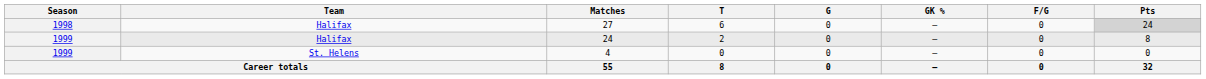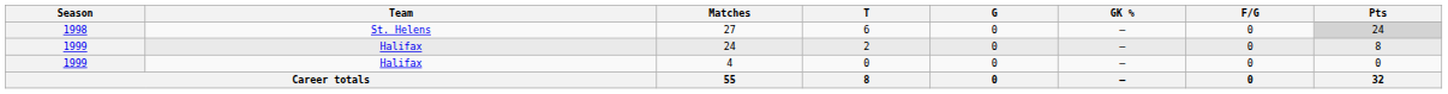 <table class="wikitable sortable"  style="font-size:90%; text-align:center; width:85%;">
 <tr>
 <th width=2%>Season</th>
 <th width=8%>Team</th>
 <th width=2%>Matches</th>
 <th width=2%>T</th>
 <th width=2%>G</th>
 <th width=2%>GK %</th>
 <th width=2%>F/G</th>
 <th width=2%>Pts</th>
 </tr>
 <tr>
 <th scope="row" style="text-align:center; font-weight:normal"><a href='#'>1998</a></th>
-<td style="text-align:center;"> <a href='#'>Halifax</a></td>
+<td style="text-align:center;"> <a href='#'>St. Helens</a></td>
 <td>27</td>
 <td>6</td>
 <td>0</td>
 <td>—</td>
 <td>0</td>
 <td style="background: lightgrey;">24</td>
 </tr>
 <tr style="background:#eaeaea;">
 <th scope="row" style="text-align:center; font-weight:normal"><a href='#'>1999</a></th>
 <td style="text-align:center;"> <a href='#'>Halifax</a></td>
 <td>24</td>
 <td>2</td>
 <td>0</td>
 <td>—</td>
 <td>0</td>
 <td>8</td>
 </tr>
 <tr>
 <th scope="row" style="text-align:center; font-weight:normal"><a href='#'>1999</a></th>
-<td style="text-align:center;"> <a href='#'>St. Helens</a></td>
+<td style="text-align:center;"> <a href='#'>Halifax</a></td>
 <td>4</td>
 <td>0</td>
 <td>0</td>
 <td>—</td>
 <td>0</td>
 <td>0</td>
 </tr>
 <tr class="sortbottom">
 <th colspan=2>Career totals</th>
 <th>55</th>
 <th>8</th>
 <th>0</th>
 <th>—</th>
 <th>0</th>
 <th>32</th>
 </tr>
 </table>
